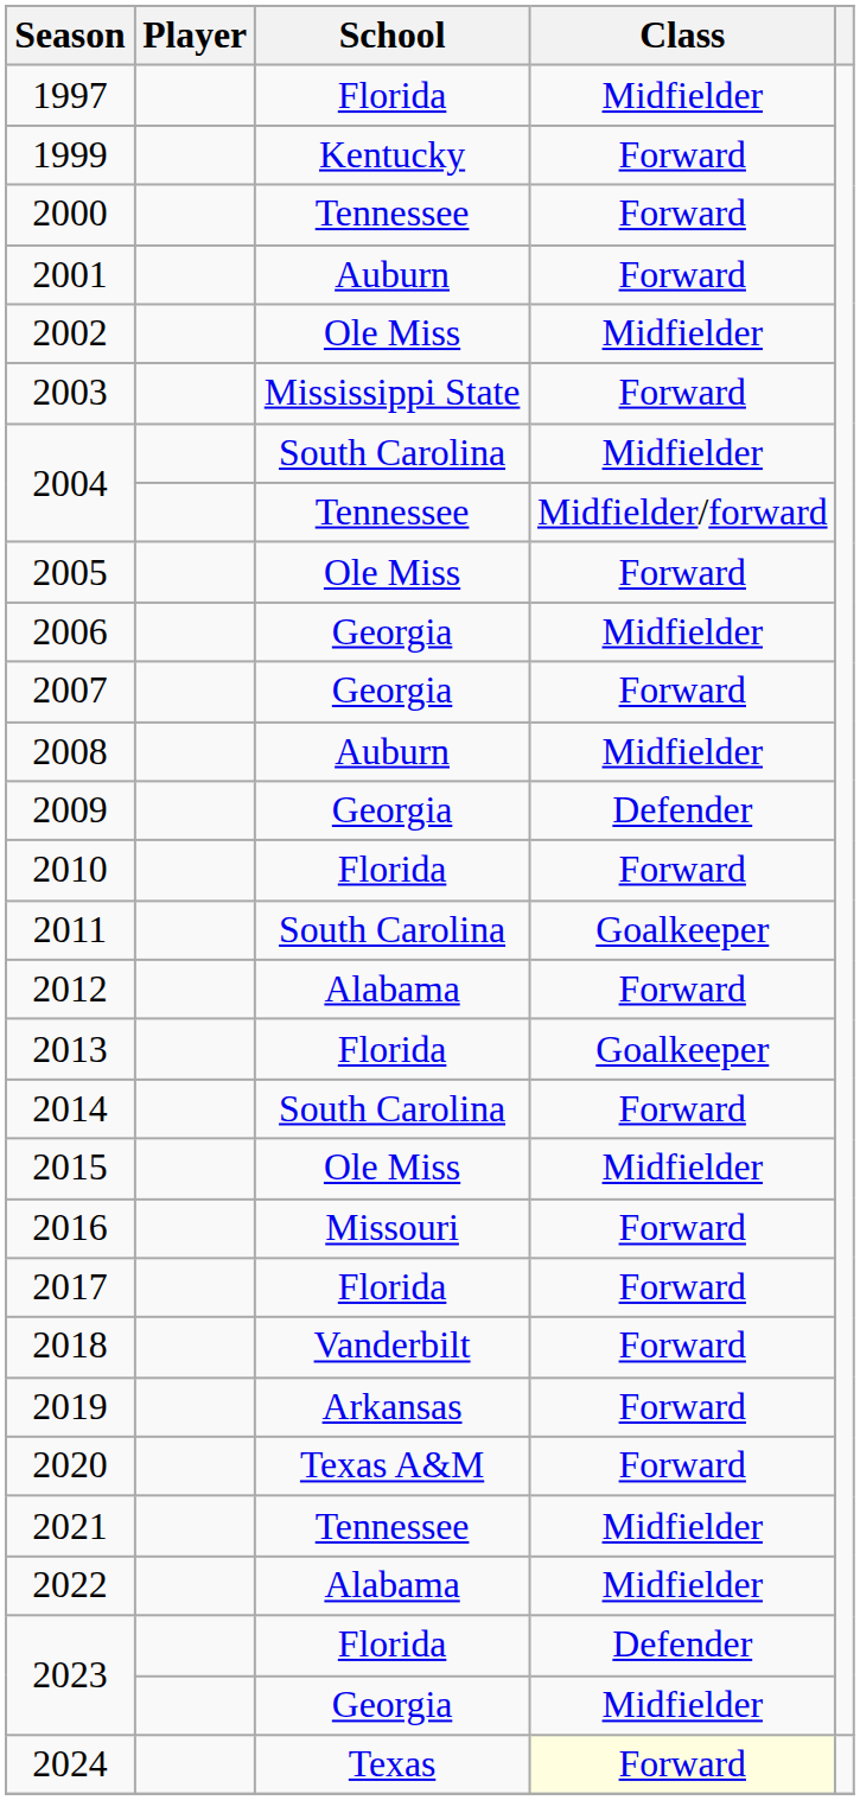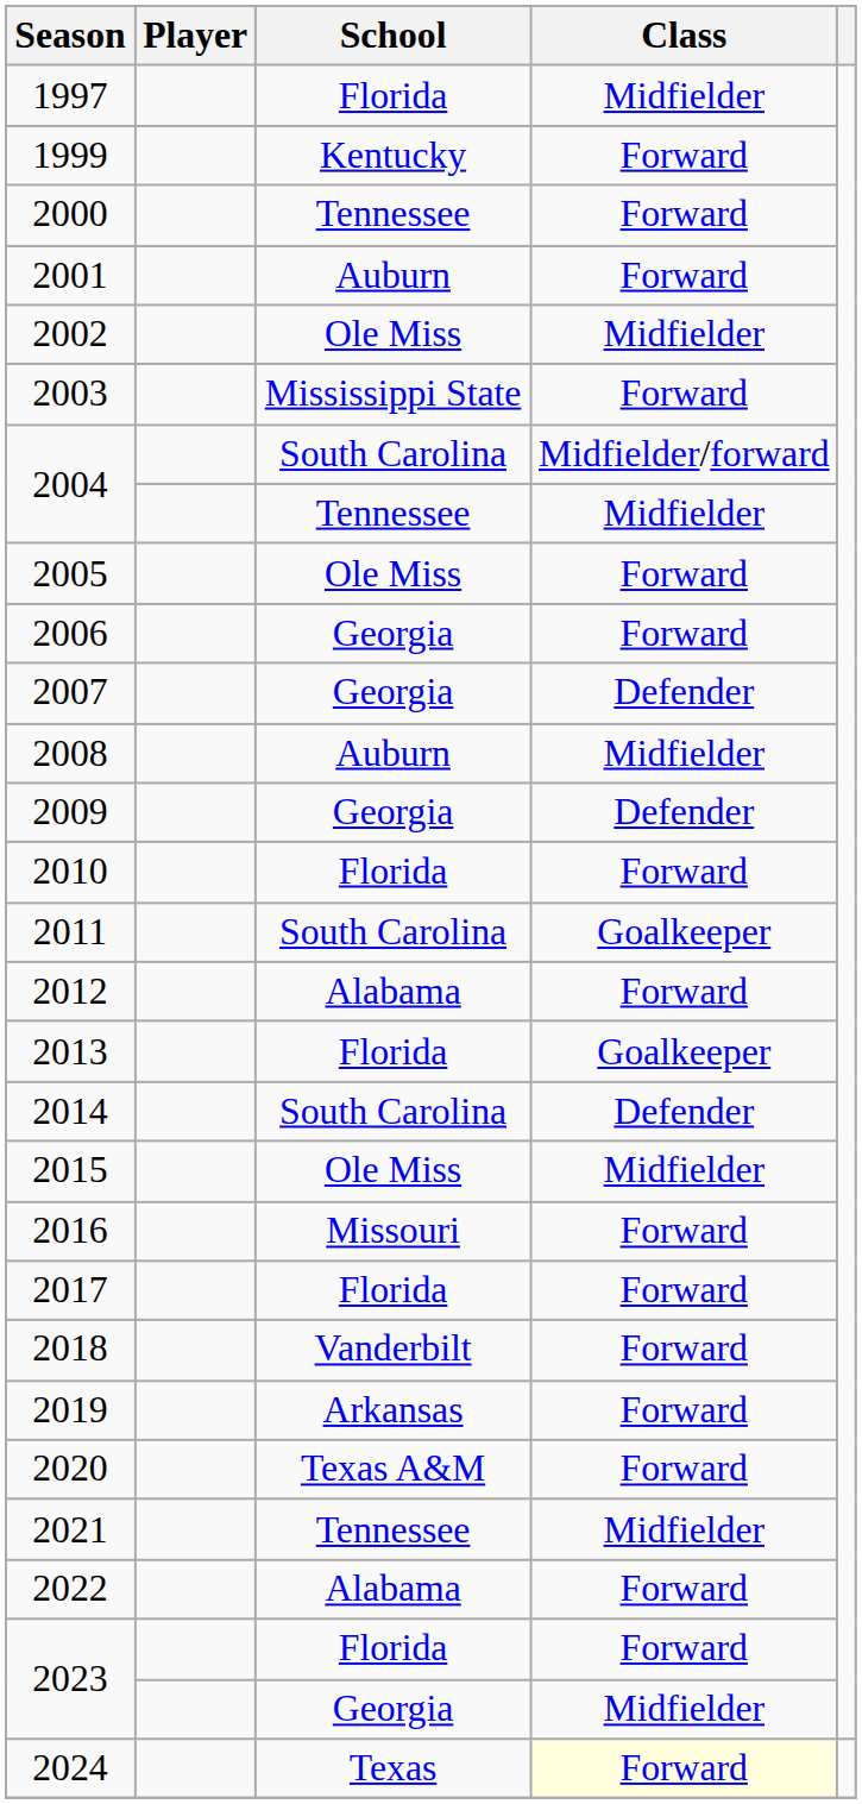 <table class="wikitable sortable" style="text-align: center;">
 <tr>
 <th>Season</th>
 <th>Player</th>
 <th>School</th>
 <th>Class</th>
 <th class="unsortable"></th>
 </tr>
 <tr>
 <td>1997</td>
 <td></td>
 <td><a href='#'>Florida</a></td>
 <td><a href='#'>Midfielder</a></td>
 <td rowspan=28></td>
 </tr>
 <tr>
 <td>1999</td>
 <td></td>
 <td><a href='#'>Kentucky</a></td>
 <td><a href='#'>Forward</a></td>
 </tr>
 <tr>
 <td>2000</td>
 <td></td>
 <td><a href='#'>Tennessee</a></td>
 <td><a href='#'>Forward</a></td>
 </tr>
 <tr>
 <td>2001</td>
 <td></td>
 <td><a href='#'>Auburn</a></td>
 <td><a href='#'>Forward</a></td>
 </tr>
 <tr>
 <td>2002</td>
 <td></td>
 <td><a href='#'>Ole Miss</a></td>
 <td><a href='#'>Midfielder</a></td>
 </tr>
 <tr>
 <td>2003</td>
 <td></td>
 <td><a href='#'>Mississippi State</a></td>
 <td><a href='#'>Forward</a></td>
 </tr>
 <tr>
 <td rowspan=2>2004</td>
 <td></td>
 <td><a href='#'>South Carolina</a></td>
-<td><a href='#'>Midfielder</a></td>
+<td><a href='#'>Midfielder</a>/<a href='#'>forward</a></td>
 </tr>
 <tr>
 <td></td>
 <td><a href='#'>Tennessee</a></td>
-<td><a href='#'>Midfielder</a>/<a href='#'>forward</a></td>
+<td><a href='#'>Midfielder</a></td>
 </tr>
 <tr>
 <td>2005</td>
 <td></td>
 <td><a href='#'>Ole Miss</a></td>
 <td><a href='#'>Forward</a></td>
 </tr>
 <tr>
 <td>2006</td>
 <td></td>
 <td><a href='#'>Georgia</a></td>
-<td><a href='#'>Midfielder</a></td>
+<td><a href='#'>Forward</a></td>
 </tr>
 <tr>
 <td>2007</td>
 <td></td>
 <td><a href='#'>Georgia</a></td>
-<td><a href='#'>Forward</a></td>
+<td><a href='#'>Defender</a></td>
 </tr>
 <tr>
 <td>2008</td>
 <td></td>
 <td><a href='#'>Auburn</a></td>
 <td><a href='#'>Midfielder</a></td>
 </tr>
 <tr>
 <td>2009</td>
 <td></td>
 <td><a href='#'>Georgia</a></td>
 <td><a href='#'>Defender</a></td>
 </tr>
 <tr>
 <td>2010</td>
 <td></td>
 <td><a href='#'>Florida</a></td>
 <td><a href='#'>Forward</a></td>
 </tr>
 <tr>
 <td>2011</td>
 <td></td>
 <td><a href='#'>South Carolina</a></td>
 <td><a href='#'>Goalkeeper</a></td>
 </tr>
 <tr>
 <td>2012</td>
 <td></td>
 <td><a href='#'>Alabama</a></td>
 <td><a href='#'>Forward</a></td>
 </tr>
 <tr>
 <td>2013</td>
 <td></td>
 <td><a href='#'>Florida</a></td>
 <td><a href='#'>Goalkeeper</a></td>
 </tr>
 <tr>
 <td>2014</td>
 <td></td>
 <td><a href='#'>South Carolina</a></td>
-<td><a href='#'>Forward</a></td>
+<td><a href='#'>Defender</a></td>
 </tr>
 <tr>
 <td>2015</td>
 <td></td>
 <td><a href='#'>Ole Miss</a></td>
 <td><a href='#'>Midfielder</a></td>
 </tr>
 <tr>
 <td>2016</td>
 <td></td>
 <td><a href='#'>Missouri</a></td>
 <td><a href='#'>Forward</a></td>
 </tr>
 <tr>
 <td>2017</td>
 <td></td>
 <td><a href='#'>Florida</a></td>
 <td><a href='#'>Forward</a></td>
 </tr>
 <tr>
 <td>2018</td>
 <td></td>
 <td><a href='#'>Vanderbilt</a></td>
 <td><a href='#'>Forward</a></td>
 </tr>
 <tr>
 <td>2019</td>
 <td></td>
 <td><a href='#'>Arkansas</a></td>
 <td><a href='#'>Forward</a></td>
 </tr>
 <tr>
 <td>2020</td>
 <td></td>
 <td><a href='#'>Texas A&M</a></td>
 <td><a href='#'>Forward</a></td>
 </tr>
 <tr>
 <td>2021</td>
 <td></td>
 <td><a href='#'>Tennessee</a></td>
 <td><a href='#'>Midfielder</a></td>
 </tr>
 <tr>
 <td>2022</td>
 <td></td>
 <td><a href='#'>Alabama</a></td>
-<td><a href='#'>Midfielder</a></td>
+<td><a href='#'>Forward</a></td>
 </tr>
 <tr>
 <td rowspan=2>2023</td>
 <td></td>
 <td><a href='#'>Florida</a></td>
-<td><a href='#'>Defender</a></td>
+<td><a href='#'>Forward</a></td>
 </tr>
 <tr>
 <td></td>
 <td><a href='#'>Georgia</a></td>
 <td><a href='#'>Midfielder</a></td>
 </tr>
 <tr>
 <td>2024</td>
 <td></td>
 <td><a href='#'>Texas</a></td>
 <td style="background: lightyellow;"><a href='#'>Forward</a></td>
 <td></td>
 </tr>
 <tr>
 </tr>
 </table>
